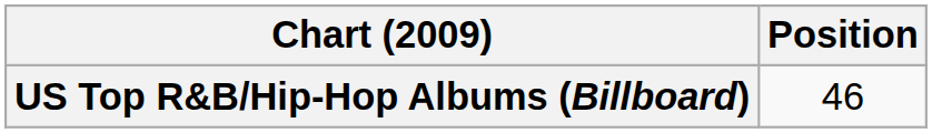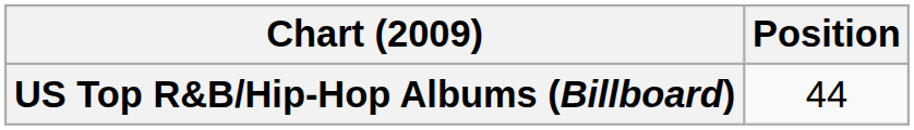 <table class="wikitable plainrowheaders" style="text-align:center">
 <tr>
 <th scope="col">Chart (2009)</th>
 <th scope="col">Position</th>
 </tr>
 <tr>
 <th scope="row">US Top R&B/Hip-Hop Albums (<em>Billboard</em>)</th>
-<td style="text-align:center">46</td>
+<td style="text-align:center">44</td>
 </tr>
 </table>
